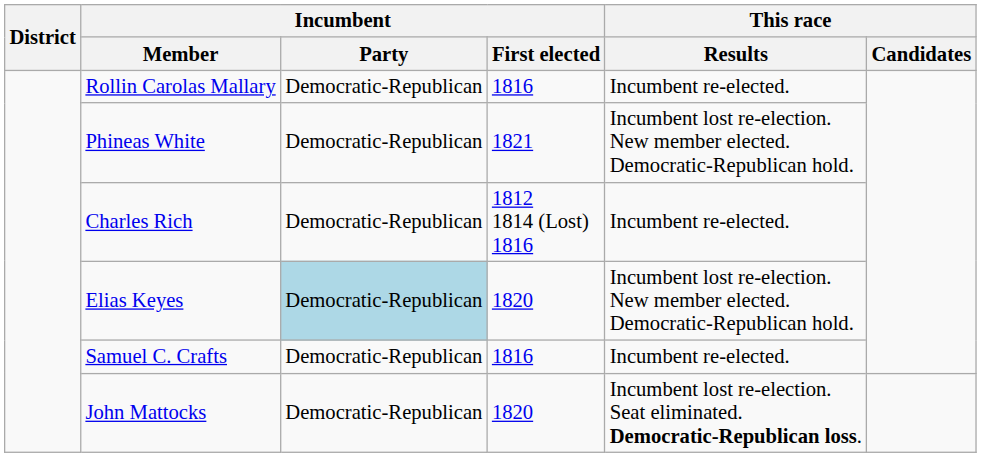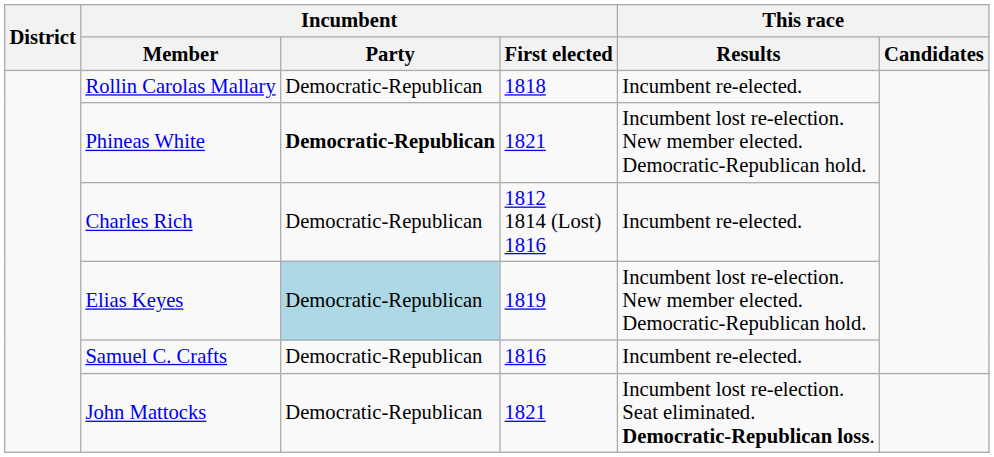 <table class=wikitable>
 <tr>
 <th rowspan=2>District</th>
 <th colspan=3>Incumbent</th>
 <th colspan=2>This race</th>
 </tr>
 <tr>
 <th>Member</th>
 <th>Party</th>
 <th>First elected</th>
 <th>Results</th>
 <th>Candidates</th>
 </tr>
 <tr>
 <td rowspan=6><br></td>
 <td><a href='#'>Rollin Carolas Mallary</a><br></td>
 <td>Democratic-Republican</td>
-<td><a href='#'>1816</a></td>
+<td><a href='#'>1818</a></td>
 <td>Incumbent re-elected.</td>
 <td rowspan=5 nowrap></td>
 </tr>
 <tr>
 <td><a href='#'>Phineas White</a><br></td>
-<td>Democratic-Republican</td>
+<td><strong>Democratic-Republican</strong></td>
 <td><a href='#'>1821</a></td>
 <td>Incumbent lost re-election.<br>New member elected.<br>Democratic-Republican hold.</td>
 </tr>
 <tr>
 <td><a href='#'>Charles Rich</a><br></td>
 <td>Democratic-Republican</td>
 <td><a href='#'>1812</a><br>1814 (Lost)<br><a href='#'>1816</a></td>
 <td>Incumbent re-elected.</td>
 </tr>
 <tr>
 <td><a href='#'>Elias Keyes</a><br></td>
 <td style="background: lightblue;">Democratic-Republican</td>
-<td><a href='#'>1820</a></td>
+<td><a href='#'>1819</a></td>
 <td>Incumbent lost re-election.<br>New member elected.<br>Democratic-Republican hold.</td>
 </tr>
 <tr>
 <td><a href='#'>Samuel C. Crafts</a><br></td>
 <td>Democratic-Republican</td>
 <td><a href='#'>1816</a></td>
 <td>Incumbent re-elected.</td>
 </tr>
 <tr>
 <td><a href='#'>John Mattocks</a><br></td>
 <td>Democratic-Republican</td>
-<td><a href='#'>1820</a></td>
+<td><a href='#'>1821</a></td>
 <td>Incumbent lost re-election.<br>Seat eliminated.<br><strong>Democratic-Republican loss</strong>.</td>
 </tr>
 </table>
